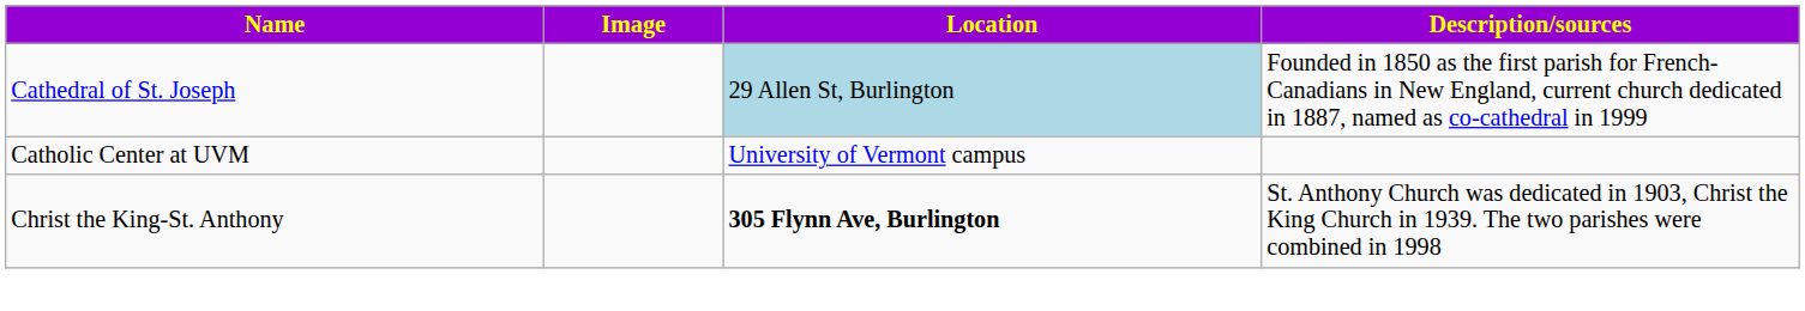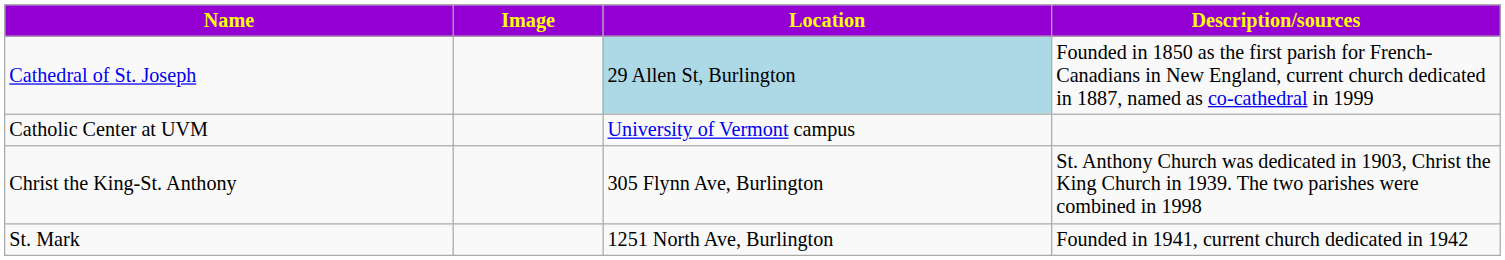 <table class="wikitable sortable" style="width:75%">
 <tr>
 <th style="background:darkviolet; color:yellow;" width="30%"><strong>Name</strong></th>
 <th style="background:darkviolet; color:yellow;" width="10%"><strong>Image</strong></th>
 <th style="background:darkviolet; color:yellow;" width="30%"><strong>Location</strong></th>
 <th style="background:darkviolet; color:yellow;" width="30%"><strong>Description/sources</strong></th>
 </tr>
 <tr>
 <td><a href='#'>Cathedral of St. Joseph</a></td>
 <td></td>
 <td style="background: lightblue;">29 Allen St, Burlington</td>
 <td>Founded in 1850 as the first parish for French-Canadians in New England, current church dedicated in 1887, named as <a href='#'>co-cathedral</a> in 1999</td>
 </tr>
 <tr>
 <td>Catholic Center at UVM</td>
 <td></td>
 <td><a href='#'>University of Vermont</a> campus</td>
 <td></td>
 </tr>
 <tr>
 <td>Christ the King-St. Anthony</td>
 <td></td>
-<td><strong>305 Flynn Ave, Burlington</strong></td>
+<td>305 Flynn Ave, Burlington</td>
 <td>St. Anthony Church was dedicated in 1903, Christ the King Church in 1939. The two parishes were combined in 1998</td>
 </tr>
+<tr>
+<td>St. Mark</td>
+<td></td>
+<td>1251 North Ave, Burlington</td>
+<td>Founded in 1941, current church dedicated in 1942</td>
+</tr>
 </table>
